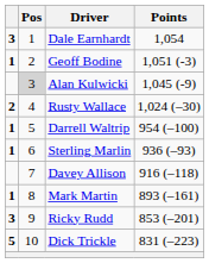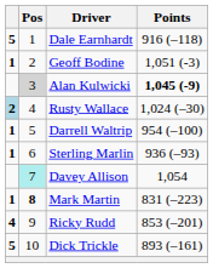 <table class="wikitable" style="font-size: 95%;">
 <tr>
 <th></th>
 <th>Pos</th>
 <th>Driver</th>
 <th>Points</th>
 </tr>
 <tr>
-<td align="left">  <strong>3</strong></td>
+<td align="left">  <strong>5</strong></td>
 <td style="text-align:center;">1</td>
 <td><a href='#'>Dale Earnhardt</a></td>
-<td style="text-align:center;">1,054</td>
+<td style="text-align:center;">916 (–118)</td>
 </tr>
 <tr>
 <td align="left">  <strong>1</strong></td>
 <td style="text-align:center;">2</td>
 <td><a href='#'>Geoff Bodine</a></td>
 <td style="text-align:center;">1,051 (-3)</td>
 </tr>
 <tr>
 <td align="left"></td>
 <td style="background: lightgrey; text-align:center;">3</td>
 <td><a href='#'>Alan Kulwicki</a></td>
-<td style="text-align:center;">1,045 (-9)</td>
+<td style="text-align:center;"><strong>1,045 (-9)</strong></td>
 </tr>
 <tr>
-<td align="left">  <strong>2</strong></td>
+<td align="left" style="background: lightblue;">  <strong>2</strong></td>
 <td style="text-align:center;">4</td>
 <td><a href='#'>Rusty Wallace</a></td>
 <td style="text-align:center;">1,024 (–30)</td>
 </tr>
 <tr>
 <td align="left">  <strong>1</strong></td>
 <td style="text-align:center;">5</td>
 <td><a href='#'>Darrell Waltrip</a></td>
 <td style="text-align:center;">954 (–100)</td>
 </tr>
 <tr>
 <td align="left">  <strong>1</strong></td>
 <td style="text-align:center;">6</td>
 <td><a href='#'>Sterling Marlin</a></td>
 <td style="text-align:center;">936 (–93)</td>
 </tr>
 <tr>
 <td align="left"></td>
-<td style="text-align:center;">7</td>
+<td style="background: paleturquoise; text-align:center;">7</td>
 <td><a href='#'>Davey Allison</a></td>
-<td style="text-align:center;">916 (–118)</td>
+<td style="text-align:center;">1,054</td>
 </tr>
 <tr>
 <td align="left">  <strong>1</strong></td>
-<td style="text-align:center;">8</td>
+<td style="text-align:center;"><strong>8</strong></td>
 <td><a href='#'>Mark Martin</a></td>
-<td style="text-align:center;">893 (–161)</td>
+<td style="text-align:center;">831 (–223)</td>
 </tr>
 <tr>
-<td align="left">  <strong>3</strong></td>
+<td align="left">  <strong>4</strong></td>
 <td style="text-align:center;">9</td>
 <td><a href='#'>Ricky Rudd</a></td>
 <td style="text-align:center;">853 (–201)</td>
 </tr>
 <tr>
 <td align="left">  <strong>5</strong></td>
 <td style="text-align:center;">10</td>
 <td><a href='#'>Dick Trickle</a></td>
-<td style="text-align:center;">831 (–223)</td>
+<td style="text-align:center;">893 (–161)</td>
 </tr>
 <tr class="sortbottom">
 <th colspan="9"></th>
 </tr>
 </table>
